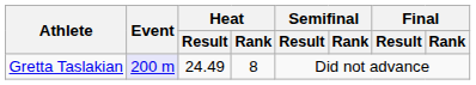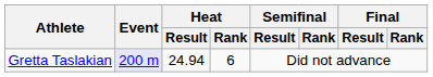 <table class="wikitable" style="font-size:90%">
 <tr>
 <th rowspan="2">Athlete</th>
 <th rowspan="2">Event</th>
 <th colspan="2">Heat</th>
 <th colspan="2">Semifinal</th>
 <th colspan="2">Final</th>
 </tr>
 <tr style="font-size:95%">
 <th>Result</th>
 <th>Rank</th>
 <th>Result</th>
 <th>Rank</th>
 <th>Result</th>
 <th>Rank</th>
 </tr>
 <tr align=center>
 <td align=left><a href='#'>Gretta Taslakian</a></td>
 <td align=left style="background: lavender;"><a href='#'>200 m</a></td>
-<td>24.49</td>
-<td>8</td>
+<td>24.94</td>
+<td>6</td>
 <td colspan=4>Did not advance</td>
 </tr>
 </table>
